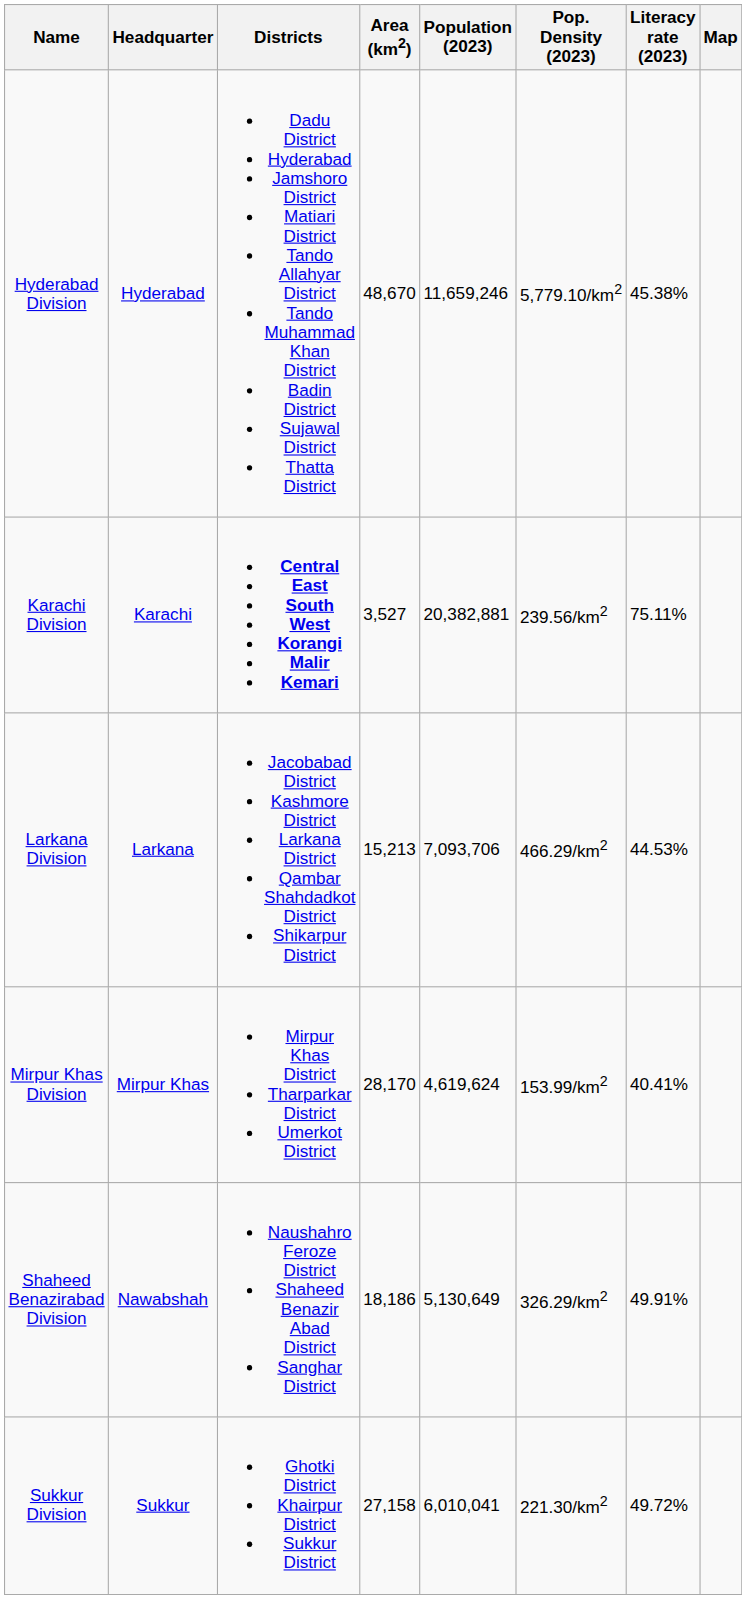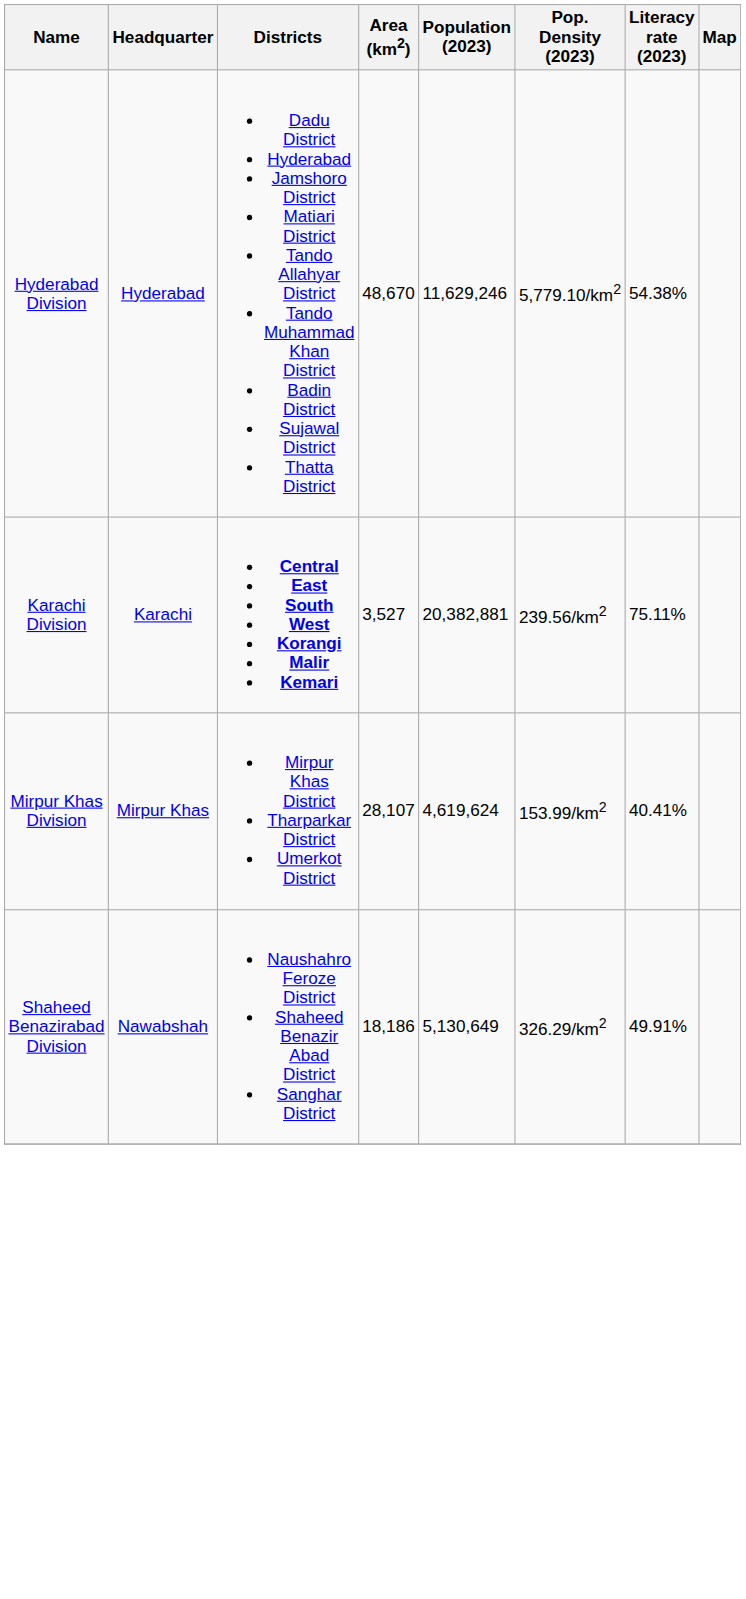 <table class="wikitable sortable static-row-numbers static-row-header-hash" style="text-align:left">
 <tr>
 <th>Name</th>
 <th>Headquarter</th>
 <th>Districts</th>
 <th>Area<br>(km<sup>2</sup>)</th>
 <th>Population (2023)</th>
 <th>Pop. Density (2023)</th>
 <th>Literacy rate (2023)</th>
 <th>Map</th>
 </tr>
 <tr>
 <td style="text-align:center;"><a href='#'>Hyderabad Division</a></td>
 <td style="text-align:center;"><a href='#'>Hyderabad</a></td>
 <td style="text-align:center;"><br><ul><li><a href='#'>Dadu District</a></li><li><a href='#'>Hyderabad</a></li><li><a href='#'>Jamshoro District</a></li><li><a href='#'>Matiari District</a></li><li><a href='#'>Tando Allahyar District</a></li><li><a href='#'>Tando Muhammad Khan District</a></li><li><a href='#'>Badin District</a></li><li><a href='#'>Sujawal District</a></li><li><a href='#'>Thatta District</a></li></ul></td>
 <td>48,670</td>
-<td>11,659,246</td>
+<td>11,629,246</td>
 <td>5,779.10/km<sup>2</sup></td>
-<td>45.38%</td>
+<td>54.38%</td>
 <td style="text-align:left;"></td>
 </tr>
 <tr>
 <td style="text-align:center;"><a href='#'>Karachi Division</a></td>
 <td style="text-align:center;"><a href='#'>Karachi</a></td>
 <td style="text-align:center;"><strong><br><ul><li><a href='#'>Central</a></li><li><a href='#'>East</a></li><li><a href='#'>South</a></li><li><a href='#'>West</a></li><li><a href='#'>Korangi</a></li><li><a href='#'>Malir</a></li><li><a href='#'>Kemari</a></li></ul></strong></td>
 <td>3,527</td>
 <td>20,382,881</td>
 <td>239.56/km<sup>2</sup></td>
 <td>75.11%</td>
 <td style="text-align:left;"></td>
 </tr>
 <tr>
-<td style="text-align:center;"><a href='#'>Larkana Division</a></td>
-<td style="text-align:center;"><a href='#'>Larkana</a></td>
-<td style="text-align:center;"><br><ul><li><a href='#'>Jacobabad District</a></li><li><a href='#'>Kashmore District</a></li><li><a href='#'>Larkana District</a></li><li><a href='#'>Qambar Shahdadkot District</a></li><li><a href='#'>Shikarpur District</a></li></ul></td>
-<td>15,213</td>
-<td>7,093,706</td>
-<td>466.29/km<sup>2</sup></td>
-<td>44.53%</td>
-<td style="text-align:left;"></td>
-</tr>
-<tr>
 <td style="text-align:center;"><a href='#'>Mirpur Khas Division</a></td>
 <td style="text-align:center;"><a href='#'>Mirpur Khas</a></td>
 <td style="text-align:center;"><br><ul><li><a href='#'>Mirpur Khas District</a></li><li><a href='#'>Tharparkar District</a></li><li><a href='#'>Umerkot District</a></li></ul></td>
-<td>28,170</td>
+<td>28,107</td>
 <td>4,619,624</td>
 <td>153.99/km<sup>2</sup></td>
 <td>40.41%</td>
 <td style="text-align:left;"></td>
 </tr>
 <tr>
 <td style="text-align:center;"><a href='#'>Shaheed Benazirabad Division</a></td>
 <td style="text-align:center;"><a href='#'>Nawabshah</a></td>
 <td style="text-align:center;"><br><ul><li><a href='#'>Naushahro Feroze District</a></li><li><a href='#'>Shaheed Benazir Abad District</a></li><li><a href='#'>Sanghar District</a></li></ul></td>
 <td>18,186</td>
 <td>5,130,649</td>
 <td>326.29/km<sup>2</sup></td>
 <td>49.91%</td>
 <td style="text-align:left;"></td>
 </tr>
 <tr>
-<td style="text-align:center;"><a href='#'>Sukkur Division</a></td>
-<td style="text-align:center;"><a href='#'>Sukkur</a></td>
-<td style="text-align:center;"><br><ul><li><a href='#'>Ghotki District</a></li><li><a href='#'>Khairpur District</a></li><li><a href='#'>Sukkur District</a></li></ul></td>
-<td>27,158</td>
-<td>6,010,041</td>
-<td>221.30/km<sup>2</sup></td>
-<td>49.72%</td>
-<td style="text-align:left;"></td>
-</tr>
-<tr>
 </tr>
 </table>
